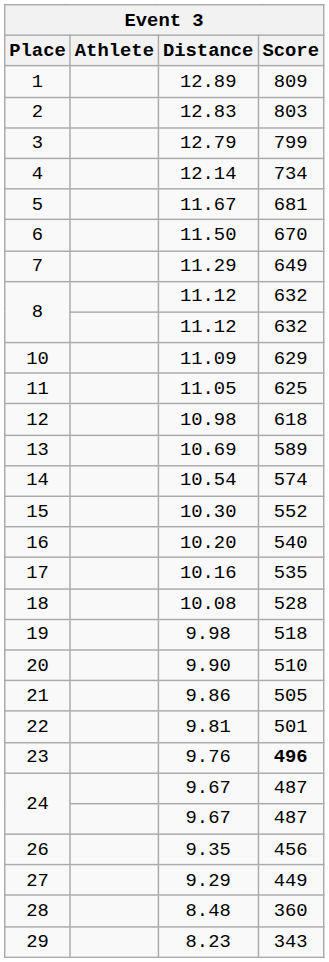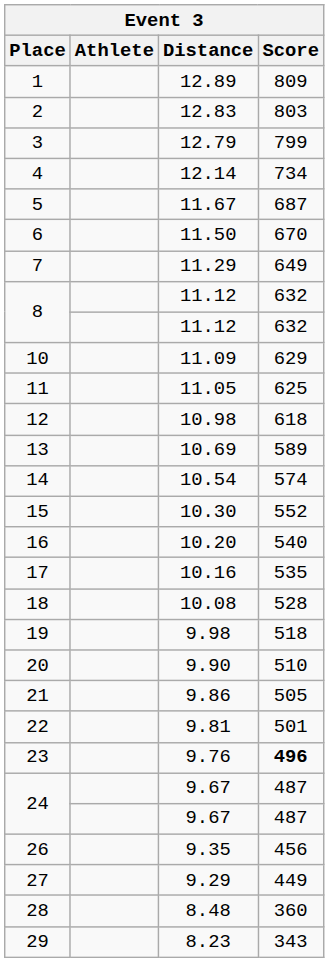 <table class=wikitable style="text-align:center">
 <tr>
 <th colspan=4><strong>Event 3</strong></th>
 </tr>
 <tr>
 <th>Place</th>
 <th>Athlete</th>
 <th>Distance</th>
 <th>Score</th>
 </tr>
 <tr>
 <td>1</td>
 <td align=left></td>
 <td>12.89</td>
 <td>809</td>
 </tr>
 <tr>
 <td>2</td>
 <td align=left></td>
 <td>12.83</td>
 <td>803</td>
 </tr>
 <tr>
 <td>3</td>
 <td align=left></td>
 <td>12.79</td>
 <td>799</td>
 </tr>
 <tr>
 <td>4</td>
 <td align=left></td>
 <td>12.14</td>
 <td>734</td>
 </tr>
 <tr>
 <td>5</td>
 <td align=left></td>
 <td>11.67</td>
-<td>681</td>
+<td>687</td>
 </tr>
 <tr>
 <td>6</td>
 <td align=left></td>
 <td>11.50</td>
 <td>670</td>
 </tr>
 <tr>
 <td>7</td>
 <td align=left></td>
 <td>11.29</td>
 <td>649</td>
 </tr>
 <tr>
 <td rowspan=2>8</td>
 <td align=left></td>
 <td>11.12</td>
 <td>632</td>
 </tr>
 <tr>
 <td align=left></td>
 <td>11.12</td>
 <td>632</td>
 </tr>
 <tr>
 <td>10</td>
 <td align=left></td>
 <td>11.09</td>
 <td>629</td>
 </tr>
 <tr>
 <td>11</td>
 <td align=left></td>
 <td>11.05</td>
 <td>625</td>
 </tr>
 <tr>
 <td>12</td>
 <td align=left></td>
 <td>10.98</td>
 <td>618</td>
 </tr>
 <tr>
 <td>13</td>
 <td align=left></td>
 <td>10.69</td>
 <td>589</td>
 </tr>
 <tr>
 <td>14</td>
 <td align=left></td>
 <td>10.54</td>
 <td>574</td>
 </tr>
 <tr>
 <td>15</td>
 <td align=left></td>
 <td>10.30</td>
 <td>552</td>
 </tr>
 <tr>
 <td>16</td>
 <td align=left></td>
 <td>10.20</td>
 <td>540</td>
 </tr>
 <tr>
 <td>17</td>
 <td align=left></td>
 <td>10.16</td>
 <td>535</td>
 </tr>
 <tr>
 <td>18</td>
 <td align=left></td>
 <td>10.08</td>
 <td>528</td>
 </tr>
 <tr>
 <td>19</td>
 <td align=left></td>
 <td>9.98</td>
 <td>518</td>
 </tr>
 <tr>
 <td>20</td>
 <td align=left></td>
 <td>9.90</td>
 <td>510</td>
 </tr>
 <tr>
 <td>21</td>
 <td align=left></td>
 <td>9.86</td>
 <td>505</td>
 </tr>
 <tr>
 <td>22</td>
 <td align=left></td>
 <td>9.81</td>
 <td>501</td>
 </tr>
 <tr>
 <td>23</td>
 <td align=left></td>
 <td>9.76</td>
 <td><strong>496</strong></td>
 </tr>
 <tr>
 <td rowspan=2>24</td>
 <td align=left></td>
 <td>9.67</td>
 <td>487</td>
 </tr>
 <tr>
 <td align=left></td>
 <td>9.67</td>
 <td>487</td>
 </tr>
 <tr>
 <td>26</td>
 <td align=left></td>
 <td>9.35</td>
 <td>456</td>
 </tr>
 <tr>
 <td>27</td>
 <td align=left></td>
 <td>9.29</td>
 <td>449</td>
 </tr>
 <tr>
 <td>28</td>
 <td align=left></td>
 <td>8.48</td>
 <td>360</td>
 </tr>
 <tr>
 <td>29</td>
 <td align=left></td>
 <td>8.23</td>
 <td>343</td>
 </tr>
 </table>
